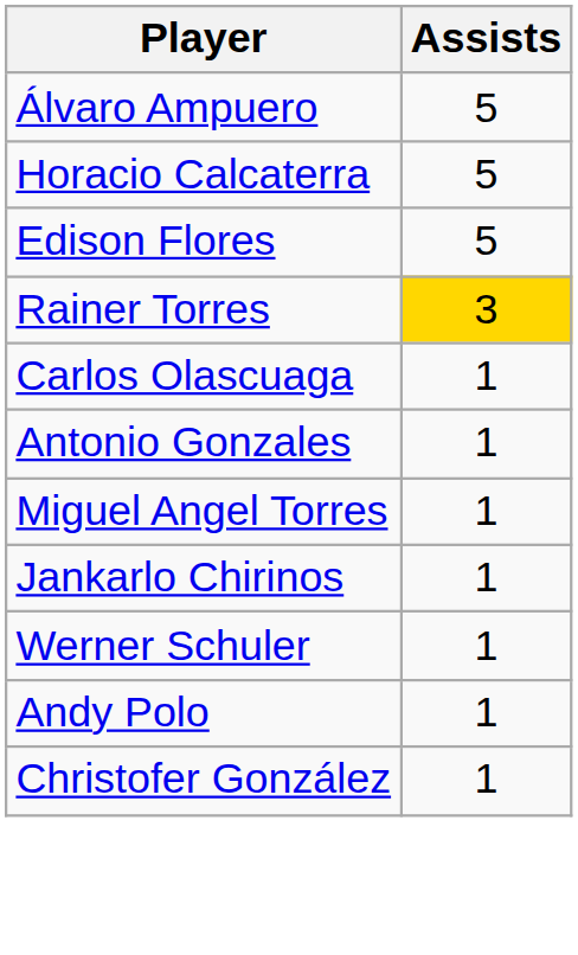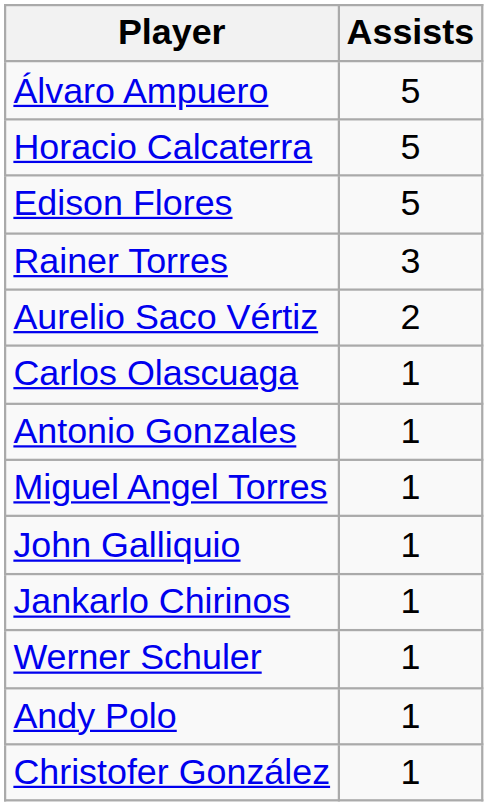 <table class="wikitable">
 <tr>
 <th>Player</th>
 <th>Assists</th>
 </tr>
 <tr>
 <td> <a href='#'>Álvaro Ampuero</a></td>
 <td align=center>5</td>
 </tr>
 <tr>
 <td> <a href='#'>Horacio Calcaterra</a></td>
 <td align=center>5</td>
 </tr>
 <tr>
 <td> <a href='#'>Edison Flores</a></td>
 <td align=center>5</td>
 </tr>
 <tr>
 <td> <a href='#'>Rainer Torres</a></td>
-<td align=center style="background: gold;">3</td>
+<td align=center>3</td>
+</tr>
+<tr>
+<td> <a href='#'>Aurelio Saco Vértiz</a></td>
+<td align=center>2</td>
 </tr>
 <tr>
 <td> <a href='#'>Carlos Olascuaga</a></td>
 <td align=center>1</td>
 </tr>
 <tr>
 <td> <a href='#'>Antonio Gonzales</a></td>
 <td align=center>1</td>
 </tr>
 <tr>
 <td> <a href='#'>Miguel Angel Torres</a></td>
+<td align=center>1</td>
+</tr>
+<tr>
+<td> <a href='#'>John Galliquio</a></td>
 <td align=center>1</td>
 </tr>
 <tr>
 <td> <a href='#'>Jankarlo Chirinos</a></td>
 <td align=center>1</td>
 </tr>
 <tr>
 <td> <a href='#'>Werner Schuler</a></td>
 <td align=center>1</td>
 </tr>
 <tr>
 <td> <a href='#'>Andy Polo</a></td>
 <td align=center>1</td>
 </tr>
 <tr>
 <td> <a href='#'>Christofer González</a></td>
 <td align=center>1</td>
 </tr>
 </table>
